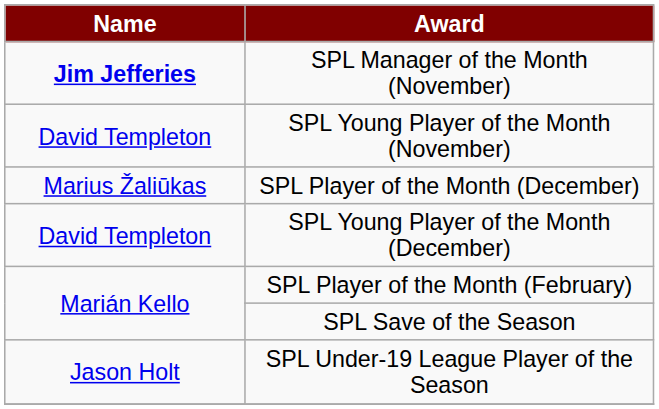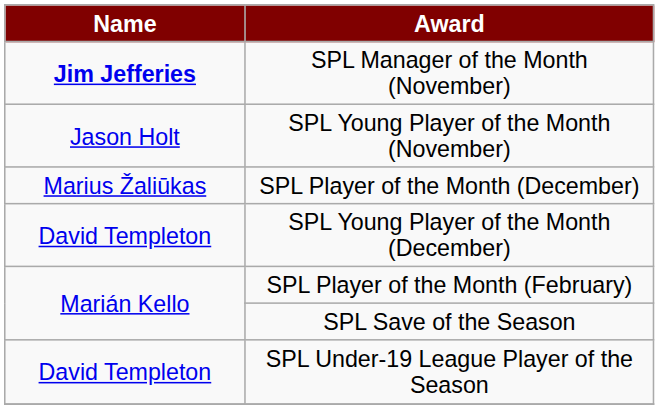 <table class="wikitable" style="font-size: 95%; text-align: center;">
 <tr>
 <th scope="col" style="background:maroon; color:white; width:150px;">Name</th>
 <th scope="col" style="background:maroon; color:white; width:260px;">Award</th>
 </tr>
 <tr>
 <td><strong> <a href='#'>Jim Jefferies</a></strong></td>
 <td>SPL Manager of the Month (November)</td>
 </tr>
 <tr>
-<td> <a href='#'>David Templeton</a></td>
+<td> <a href='#'>Jason Holt</a></td>
 <td>SPL Young Player of the Month (November)</td>
 </tr>
 <tr>
 <td> <a href='#'>Marius Žaliūkas</a></td>
 <td>SPL Player of the Month (December)</td>
 </tr>
 <tr>
 <td> <a href='#'>David Templeton</a></td>
 <td>SPL Young Player of the Month (December)</td>
 </tr>
 <tr>
 <td rowspan=2> <a href='#'>Marián Kello</a></td>
 <td>SPL Player of the Month (February)</td>
 </tr>
 <tr>
 <td>SPL Save of the Season</td>
 </tr>
 <tr>
-<td> <a href='#'>Jason Holt</a></td>
+<td> <a href='#'>David Templeton</a></td>
 <td>SPL Under-19 League Player of the Season</td>
 </tr>
 <tr>
 </tr>
 </table>
